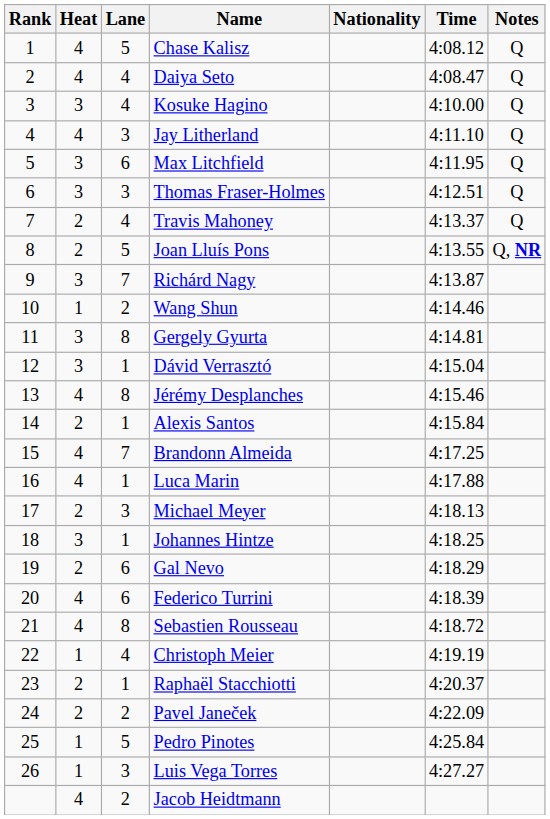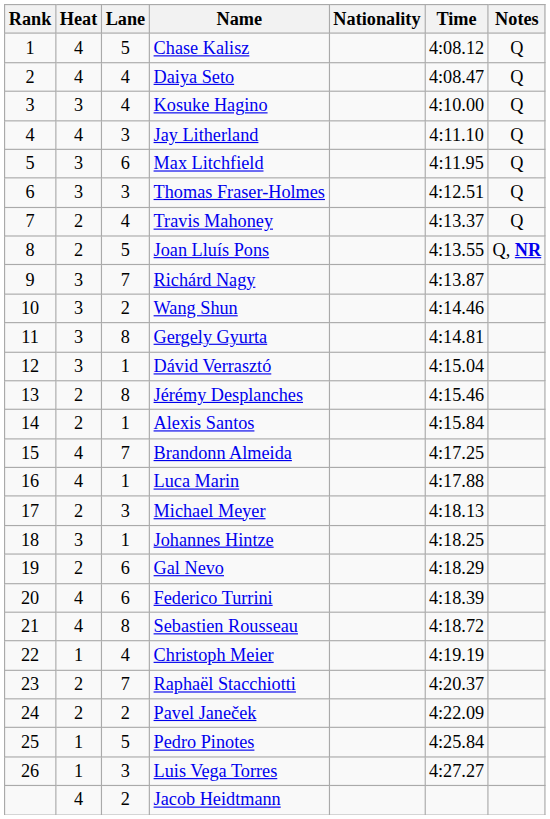 <table class="wikitable sortable" style="text-align:center">
 <tr>
 <th>Rank</th>
 <th>Heat</th>
 <th>Lane</th>
 <th>Name</th>
 <th>Nationality</th>
 <th>Time</th>
 <th>Notes</th>
 </tr>
 <tr -bgcolor=ccffcc>
 <td>1</td>
 <td>4</td>
 <td>5</td>
 <td align=left><a href='#'>Chase Kalisz</a></td>
 <td align=left></td>
 <td>4:08.12</td>
 <td>Q</td>
 </tr>
 <tr -bgcolor=ccffcc>
 <td>2</td>
 <td>4</td>
 <td>4</td>
 <td align=left><a href='#'>Daiya Seto</a></td>
 <td align=left></td>
 <td>4:08.47</td>
 <td>Q</td>
 </tr>
 <tr -bgcolor=ccffcc>
 <td>3</td>
 <td>3</td>
 <td>4</td>
 <td align=left><a href='#'>Kosuke Hagino</a></td>
 <td align=left></td>
 <td>4:10.00</td>
 <td>Q</td>
 </tr>
 <tr -bgcolor=ccffcc>
 <td>4</td>
 <td>4</td>
 <td>3</td>
 <td align=left><a href='#'>Jay Litherland</a></td>
 <td align=left></td>
 <td>4:11.10</td>
 <td>Q</td>
 </tr>
 <tr -bgcolor=ccffcc>
 <td>5</td>
 <td>3</td>
 <td>6</td>
 <td align=left><a href='#'>Max Litchfield</a></td>
 <td align=left></td>
 <td>4:11.95</td>
 <td>Q</td>
 </tr>
 <tr -bgcolor=ccffcc>
 <td>6</td>
 <td>3</td>
 <td>3</td>
 <td align=left><a href='#'>Thomas Fraser-Holmes</a></td>
 <td align=left></td>
 <td>4:12.51</td>
 <td>Q</td>
 </tr>
 <tr -bgcolor=ccffcc>
 <td>7</td>
 <td>2</td>
 <td>4</td>
 <td align=left><a href='#'>Travis Mahoney</a></td>
 <td align=left></td>
 <td>4:13.37</td>
 <td>Q</td>
 </tr>
 <tr -bgcolor=ccffcc>
 <td>8</td>
 <td>2</td>
 <td>5</td>
 <td align=left><a href='#'>Joan Lluís Pons</a></td>
 <td align=left></td>
 <td>4:13.55</td>
 <td>Q, <strong><a href='#'>NR</a></strong></td>
 </tr>
 <tr>
 <td>9</td>
 <td>3</td>
 <td>7</td>
 <td align=left><a href='#'>Richárd Nagy</a></td>
 <td align=left></td>
 <td>4:13.87</td>
 <td></td>
 </tr>
 <tr>
 <td>10</td>
-<td>1</td>
+<td>3</td>
 <td>2</td>
 <td align=left><a href='#'>Wang Shun</a></td>
 <td align=left></td>
 <td>4:14.46</td>
 <td></td>
 </tr>
 <tr>
 <td>11</td>
 <td>3</td>
 <td>8</td>
 <td align=left><a href='#'>Gergely Gyurta</a></td>
 <td align=left></td>
 <td>4:14.81</td>
 <td></td>
 </tr>
 <tr>
 <td>12</td>
 <td>3</td>
 <td>1</td>
 <td align=left><a href='#'>Dávid Verrasztó</a></td>
 <td align=left></td>
 <td>4:15.04</td>
 <td></td>
 </tr>
 <tr>
 <td>13</td>
-<td>4</td>
+<td>2</td>
 <td>8</td>
 <td align=left><a href='#'>Jérémy Desplanches</a></td>
 <td align=left></td>
 <td>4:15.46</td>
 <td></td>
 </tr>
 <tr>
 <td>14</td>
 <td>2</td>
 <td>1</td>
 <td align=left><a href='#'>Alexis Santos</a></td>
 <td align=left></td>
 <td>4:15.84</td>
 <td></td>
 </tr>
 <tr>
 <td>15</td>
 <td>4</td>
 <td>7</td>
 <td align=left><a href='#'>Brandonn Almeida</a></td>
 <td align=left></td>
 <td>4:17.25</td>
 <td></td>
 </tr>
 <tr>
 <td>16</td>
 <td>4</td>
 <td>1</td>
 <td align=left><a href='#'>Luca Marin</a></td>
 <td align=left></td>
 <td>4:17.88</td>
 <td></td>
 </tr>
 <tr>
 <td>17</td>
 <td>2</td>
 <td>3</td>
 <td align=left><a href='#'>Michael Meyer</a></td>
 <td align=left></td>
 <td>4:18.13</td>
 <td></td>
 </tr>
 <tr>
 <td>18</td>
 <td>3</td>
 <td>1</td>
 <td align=left><a href='#'>Johannes Hintze</a></td>
 <td align=left></td>
 <td>4:18.25</td>
 <td></td>
 </tr>
 <tr>
 <td>19</td>
 <td>2</td>
 <td>6</td>
 <td align=left><a href='#'>Gal Nevo</a></td>
 <td align=left></td>
 <td>4:18.29</td>
 <td></td>
 </tr>
 <tr>
 <td>20</td>
 <td>4</td>
 <td>6</td>
 <td align=left><a href='#'>Federico Turrini</a></td>
 <td align=left></td>
 <td>4:18.39</td>
 <td></td>
 </tr>
 <tr>
 <td>21</td>
 <td>4</td>
 <td>8</td>
 <td align=left><a href='#'>Sebastien Rousseau</a></td>
 <td align=left></td>
 <td>4:18.72</td>
 <td></td>
 </tr>
 <tr>
 <td>22</td>
 <td>1</td>
 <td>4</td>
 <td align=left><a href='#'>Christoph Meier</a></td>
 <td align=left></td>
 <td>4:19.19</td>
 <td></td>
 </tr>
 <tr>
 <td>23</td>
 <td>2</td>
-<td>1</td>
+<td>7</td>
 <td align=left><a href='#'>Raphaël Stacchiotti</a></td>
 <td align=left></td>
 <td>4:20.37</td>
 <td></td>
 </tr>
 <tr>
 <td>24</td>
 <td>2</td>
 <td>2</td>
 <td align=left><a href='#'>Pavel Janeček</a></td>
 <td align=left></td>
 <td>4:22.09</td>
 <td></td>
 </tr>
 <tr>
 <td>25</td>
 <td>1</td>
 <td>5</td>
 <td align=left><a href='#'>Pedro Pinotes</a></td>
 <td align=left></td>
 <td>4:25.84</td>
 <td></td>
 </tr>
 <tr>
 <td>26</td>
 <td>1</td>
 <td>3</td>
 <td align=left><a href='#'>Luis Vega Torres</a></td>
 <td align=left></td>
 <td>4:27.27</td>
 <td></td>
 </tr>
 <tr>
 <td></td>
 <td>4</td>
 <td>2</td>
 <td align=left><a href='#'>Jacob Heidtmann</a></td>
 <td align=left></td>
 <td></td>
 <td></td>
 </tr>
 </table>
